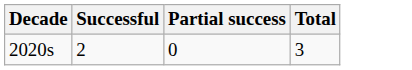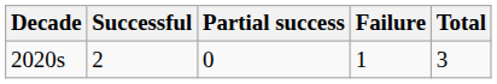 <table class="wikitable">
 <tr>
 <th>Decade</th>
 <th>Successful</th>
 <th>Partial success</th>
+<th>Failure</th>
 <th>Total</th>
 </tr>
 <tr>
 <td>2020s</td>
 <td>2</td>
 <td>0</td>
+<td>1</td>
 <td>3</td>
 </tr>
 </table>
